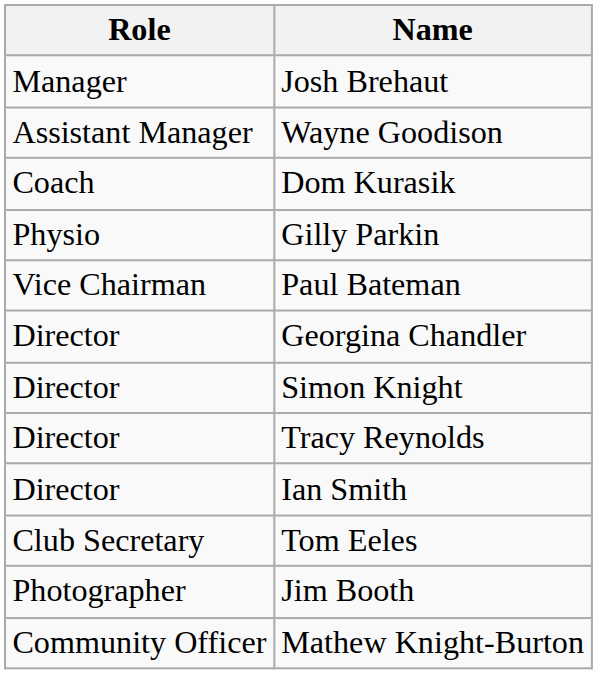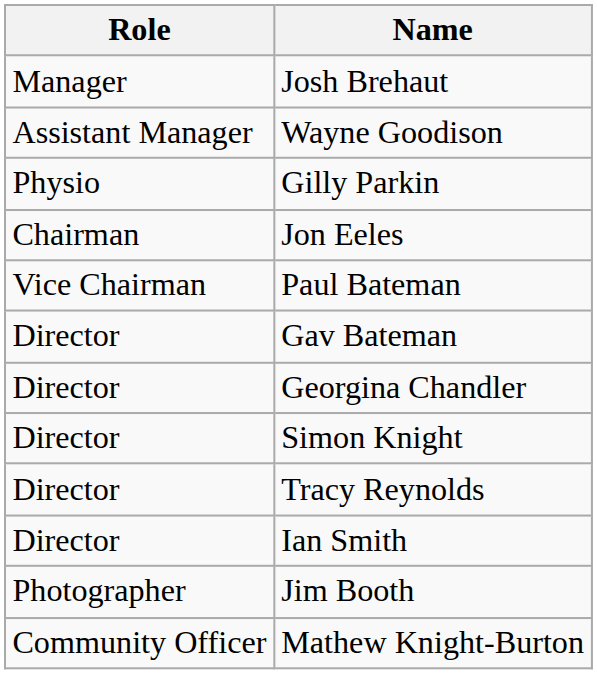 <table class="wikitable">
 <tr>
 <th>Role</th>
 <th>Name</th>
 </tr>
 <tr>
 <td>Manager</td>
 <td>Josh Brehaut</td>
 </tr>
 <tr>
 <td>Assistant Manager</td>
 <td>Wayne Goodison</td>
 </tr>
 <tr>
-<td>Coach</td>
-<td>Dom Kurasik</td>
-</tr>
-<tr>
 <td>Physio</td>
 <td>Gilly Parkin</td>
 </tr>
 <tr>
+<td>Chairman</td>
+<td>Jon Eeles</td>
+</tr>
+<tr>
 <td>Vice Chairman</td>
 <td>Paul Bateman</td>
+</tr>
+<tr>
+<td>Director</td>
+<td>Gav Bateman</td>
 </tr>
 <tr>
 <td>Director</td>
 <td>Georgina Chandler</td>
 </tr>
 <tr>
 <td>Director</td>
 <td>Simon Knight</td>
 </tr>
 <tr>
 <td>Director</td>
 <td>Tracy Reynolds</td>
 </tr>
 <tr>
 <td>Director</td>
 <td>Ian Smith</td>
 </tr>
 <tr>
-<td>Club Secretary</td>
-<td>Tom Eeles</td>
-</tr>
-<tr>
 <td>Photographer</td>
 <td>Jim Booth</td>
 </tr>
 <tr>
 <td>Community Officer</td>
 <td>Mathew Knight-Burton</td>
 </tr>
 </table>
